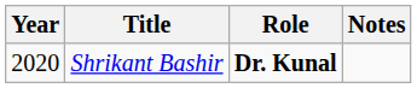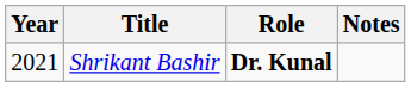 <table class="wikitable">
 <tr>
 <th scope="col">Year</th>
 <th scope="col">Title</th>
 <th scope="col">Role</th>
 <th scope="col">Notes</th>
 </tr>
 <tr>
-<td>2020</td>
+<td>2021</td>
 <td><em><a href='#'>Shrikant Bashir</a></em></td>
 <td><strong>Dr. Kunal</strong></td>
 <td></td>
 </tr>
 </table>
